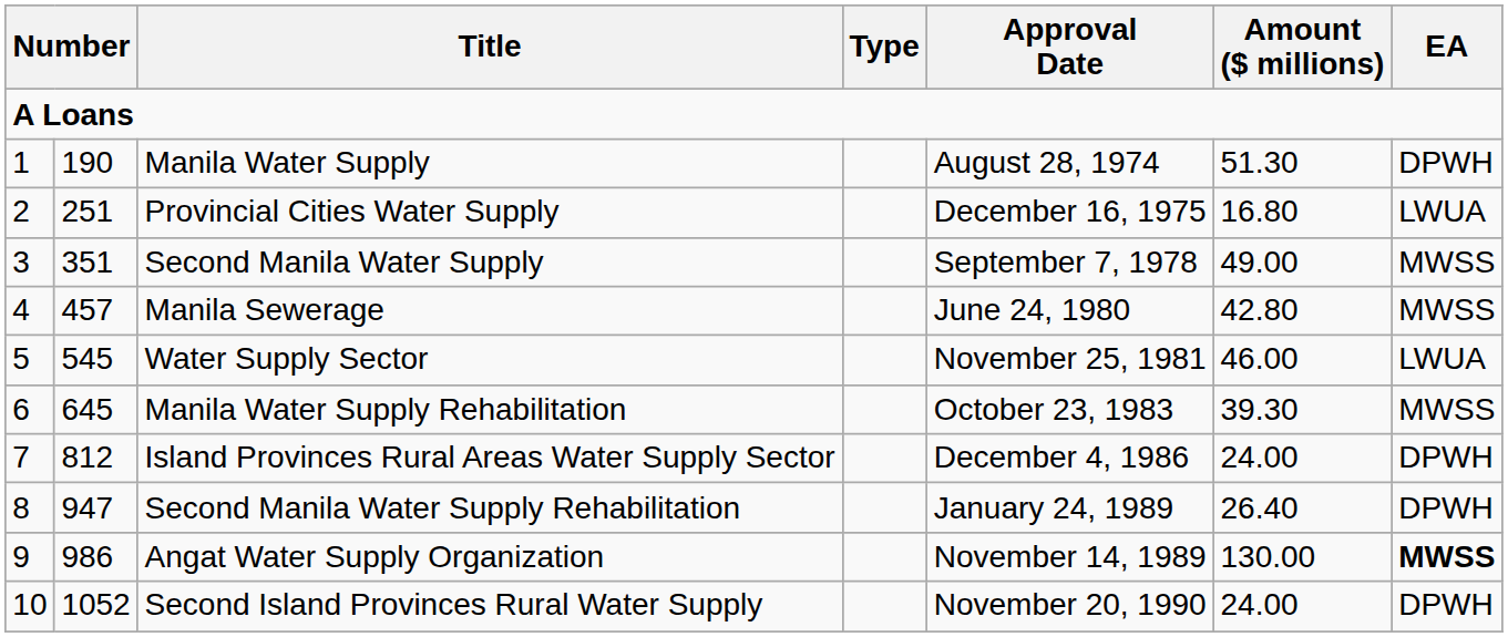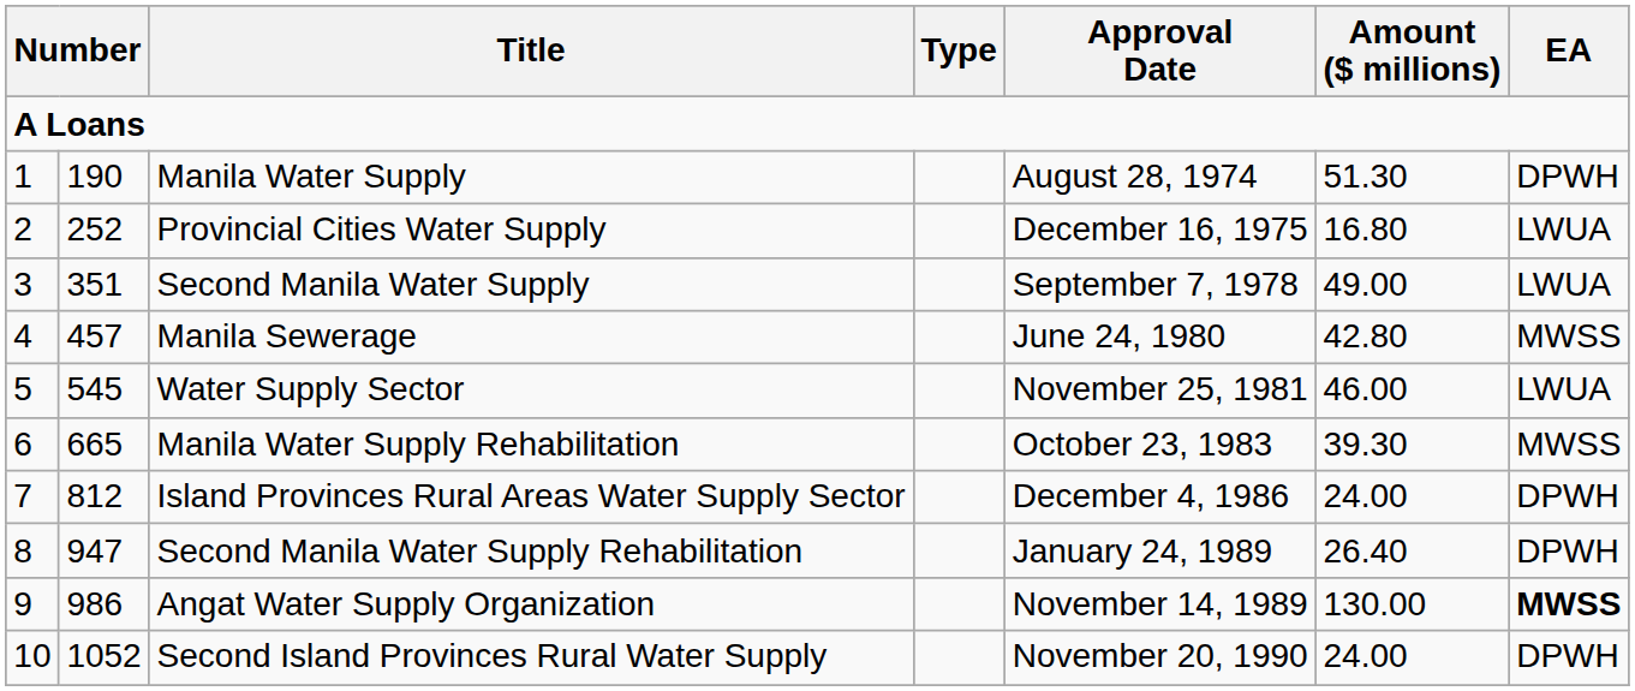 <table class="wikitable">
 <tr>
 <th colspan="2">Number</th>
 <th>Title</th>
 <th>Type</th>
 <th>Approval<br>Date</th>
 <th>Amount<br>($ millions)</th>
 <th>EA</th>
 </tr>
 <tr>
 <td colspan="7"><strong>A Loans</strong></td>
 </tr>
 <tr>
 <td>1</td>
 <td>190</td>
 <td>Manila Water Supply</td>
 <td></td>
 <td>August 28, 1974</td>
 <td>51.30</td>
 <td>DPWH</td>
 </tr>
 <tr>
 <td>2</td>
-<td>251</td>
+<td>252</td>
 <td>Provincial Cities Water Supply</td>
 <td></td>
 <td>December 16, 1975</td>
 <td>16.80</td>
 <td>LWUA</td>
 </tr>
 <tr>
 <td>3</td>
 <td>351</td>
 <td>Second Manila Water Supply</td>
 <td></td>
 <td>September 7, 1978</td>
 <td>49.00</td>
-<td>MWSS</td>
+<td>LWUA</td>
 </tr>
 <tr>
 <td>4</td>
 <td>457</td>
 <td>Manila Sewerage</td>
 <td></td>
 <td>June 24, 1980</td>
 <td>42.80</td>
 <td>MWSS</td>
 </tr>
 <tr>
 <td>5</td>
 <td>545</td>
 <td>Water Supply Sector</td>
 <td></td>
 <td>November 25, 1981</td>
 <td>46.00</td>
 <td>LWUA</td>
 </tr>
 <tr>
 <td>6</td>
-<td>645</td>
+<td>665</td>
 <td>Manila Water Supply Rehabilitation</td>
 <td></td>
 <td>October 23, 1983</td>
 <td>39.30</td>
 <td>MWSS</td>
 </tr>
 <tr>
 <td>7</td>
 <td>812</td>
 <td>Island Provinces Rural Areas Water Supply Sector</td>
 <td></td>
 <td>December 4, 1986</td>
 <td>24.00</td>
 <td>DPWH</td>
 </tr>
 <tr>
 <td>8</td>
 <td>947</td>
 <td>Second Manila Water Supply Rehabilitation</td>
 <td></td>
 <td>January 24, 1989</td>
 <td>26.40</td>
 <td>DPWH</td>
 </tr>
 <tr>
 <td>9</td>
 <td>986</td>
 <td>Angat Water Supply Organization</td>
 <td></td>
 <td>November 14, 1989</td>
 <td>130.00</td>
 <td><strong>MWSS</strong></td>
 </tr>
 <tr>
 <td>10</td>
 <td>1052</td>
 <td>Second Island Provinces Rural Water Supply</td>
 <td></td>
 <td>November 20, 1990</td>
 <td>24.00</td>
 <td>DPWH</td>
 </tr>
 </table>
